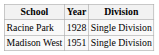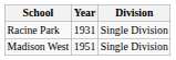 <table class="wikitable">
 <tr>
 <th>School</th>
 <th>Year</th>
 <th>Division</th>
 </tr>
 <tr>
 <td>Racine Park</td>
-<td>1928</td>
+<td>1931</td>
 <td>Single Division</td>
 </tr>
 <tr>
 <td>Madison West</td>
 <td>1951</td>
 <td>Single Division</td>
 </tr>
 </table>
